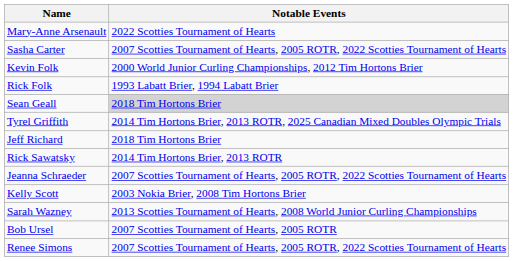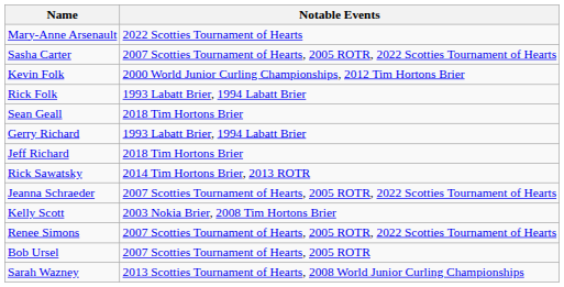 <table class="wikitable">
 <tr>
 <th scope="col">Name</th>
 <th scope="col">Notable Events</th>
 </tr>
 <tr>
 <td><a href='#'>Mary-Anne Arsenault</a></td>
 <td><a href='#'>2022 Scotties Tournament of Hearts</a></td>
 </tr>
 <tr>
 <td><a href='#'>Sasha Carter</a></td>
 <td><a href='#'>2007 Scotties Tournament of Hearts</a>, <a href='#'>2005 ROTR</a>, <a href='#'>2022 Scotties Tournament of Hearts</a></td>
 </tr>
 <tr>
 <td><a href='#'>Kevin Folk</a></td>
 <td><a href='#'>2000 World Junior Curling Championships</a>, <a href='#'>2012 Tim Hortons Brier</a></td>
 </tr>
 <tr>
 <td><a href='#'>Rick Folk</a></td>
 <td><a href='#'>1993 Labatt Brier</a>, <a href='#'>1994 Labatt Brier</a></td>
 </tr>
 <tr>
 <td><a href='#'>Sean Geall</a></td>
-<td style="background: lightgrey;"><a href='#'>2018 Tim Hortons Brier</a></td>
+<td><a href='#'>2018 Tim Hortons Brier</a></td>
 </tr>
 <tr>
-<td><a href='#'>Tyrel Griffith</a></td>
-<td><a href='#'>2014 Tim Hortons Brier</a>, <a href='#'>2013 ROTR</a>, <a href='#'>2025 Canadian Mixed Doubles Olympic Trials</a></td>
+<td><a href='#'>Gerry Richard</a></td>
+<td><a href='#'>1993 Labatt Brier</a>, <a href='#'>1994 Labatt Brier</a></td>
 </tr>
 <tr>
 <td><a href='#'>Jeff Richard</a></td>
 <td><a href='#'>2018 Tim Hortons Brier</a></td>
 </tr>
 <tr>
 <td><a href='#'>Rick Sawatsky</a></td>
 <td><a href='#'>2014 Tim Hortons Brier</a>, <a href='#'>2013 ROTR</a></td>
 </tr>
 <tr>
 <td><a href='#'>Jeanna Schraeder</a></td>
 <td><a href='#'>2007 Scotties Tournament of Hearts</a>, <a href='#'>2005 ROTR</a>, <a href='#'>2022 Scotties Tournament of Hearts</a></td>
 </tr>
 <tr>
 <td><a href='#'>Kelly Scott</a></td>
 <td><a href='#'>2003 Nokia Brier</a>, <a href='#'>2008 Tim Hortons Brier</a></td>
 </tr>
 <tr>
-<td><a href='#'>Sarah Wazney</a></td>
-<td><a href='#'>2013 Scotties Tournament of Hearts</a>, <a href='#'>2008 World Junior Curling Championships</a></td>
+<td><a href='#'>Renee Simons</a></td>
+<td><a href='#'>2007 Scotties Tournament of Hearts</a>, <a href='#'>2005 ROTR</a>, <a href='#'>2022 Scotties Tournament of Hearts</a></td>
 </tr>
 <tr>
 <td><a href='#'>Bob Ursel</a></td>
 <td><a href='#'>2007 Scotties Tournament of Hearts</a>, <a href='#'>2005 ROTR</a></td>
 </tr>
 <tr>
-<td><a href='#'>Renee Simons</a></td>
-<td><a href='#'>2007 Scotties Tournament of Hearts</a>, <a href='#'>2005 ROTR</a>, <a href='#'>2022 Scotties Tournament of Hearts</a></td>
+<td><a href='#'>Sarah Wazney</a></td>
+<td><a href='#'>2013 Scotties Tournament of Hearts</a>, <a href='#'>2008 World Junior Curling Championships</a></td>
 </tr>
 </table>
